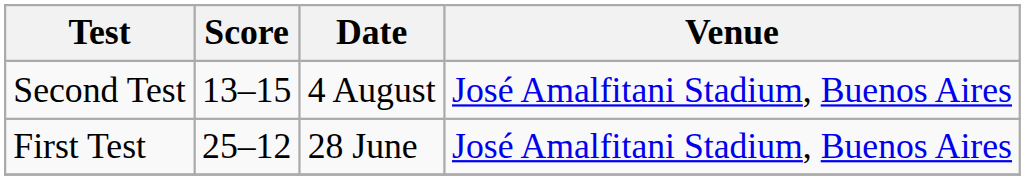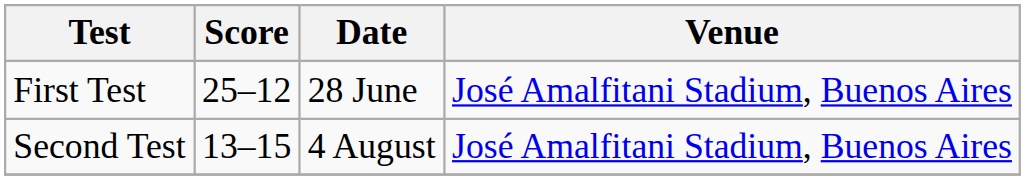 <table class="wikitable">
 <tr>
 <th>Test</th>
 <th>Score</th>
 <th>Date</th>
 <th>Venue</th>
 </tr>
 <tr>
+<td>First Test</td>
+<td align=center>25–12</td>
+<td>28 June</td>
+<td><a href='#'>José Amalfitani Stadium</a>, <a href='#'>Buenos Aires</a></td>
+</tr>
+<tr>
 <td>Second Test</td>
 <td align=center>13–15</td>
 <td>4 August</td>
 <td><a href='#'>José Amalfitani Stadium</a>, <a href='#'>Buenos Aires</a></td>
 </tr>
 <tr>
-<td>First Test</td>
-<td align=center>25–12</td>
-<td>28 June</td>
-<td><a href='#'>José Amalfitani Stadium</a>, <a href='#'>Buenos Aires</a></td>
-</tr>
-<tr>
 </tr>
 </table>
